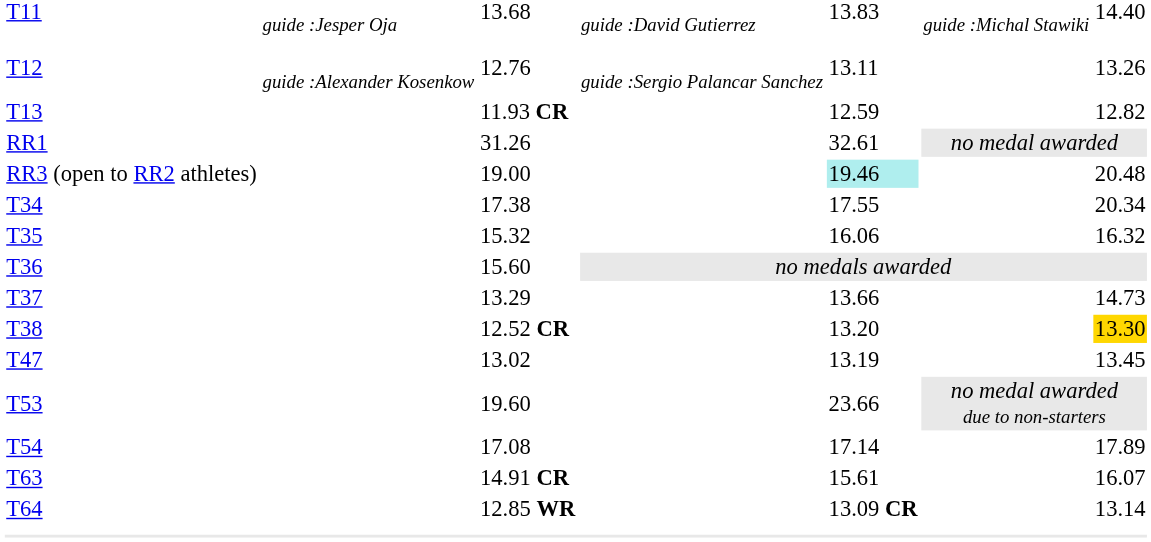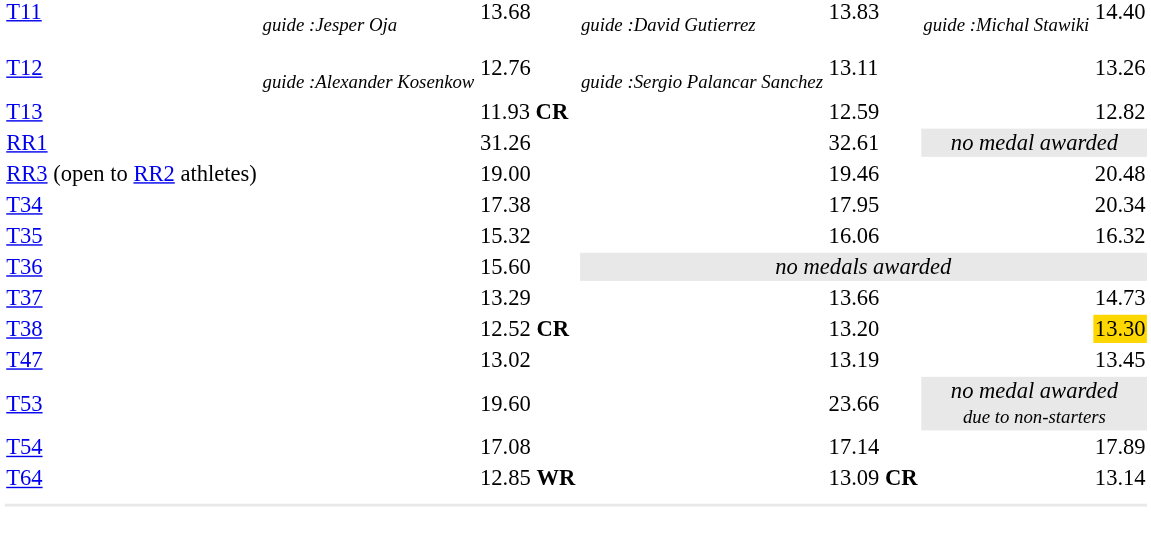 <table>
 <tr>
 <td><a href='#'>T11</a></td>
 <td><br><small><em>guide :Jesper Oja</em></small></td>
 <td>13.68</td>
 <td><br><small><em>guide :David Gutierrez</em></small></td>
 <td>13.83</td>
 <td><br><small><em>guide :Michal Stawiki</em></small></td>
 <td>14.40</td>
 </tr>
 <tr>
 <td><a href='#'>T12</a></td>
 <td><br><small><em>guide :Alexander Kosenkow</em></small></td>
 <td>12.76</td>
 <td><br><small><em>guide :Sergio Palancar Sanchez</em></small></td>
 <td>13.11</td>
 <td></td>
 <td>13.26</td>
 </tr>
 <tr>
 <td><a href='#'>T13</a></td>
 <td></td>
 <td>11.93 <strong>CR</strong></td>
 <td></td>
 <td>12.59</td>
 <td></td>
 <td>12.82</td>
 </tr>
 <tr>
 <td><a href='#'>RR1</a></td>
 <td></td>
 <td>31.26</td>
 <td></td>
 <td>32.61</td>
 <td colspan=2 bgcolor=#e8e8e8 align="center"><em>no medal awarded</em></td>
 </tr>
 <tr>
 <td><a href='#'>RR3</a> (open to <a href='#'>RR2</a> athletes)</td>
 <td></td>
 <td>19.00</td>
 <td></td>
-<td style="background: paleturquoise;">19.46</td>
+<td>19.46</td>
 <td></td>
 <td>20.48</td>
 </tr>
 <tr>
 <td><a href='#'>T34</a></td>
 <td></td>
 <td>17.38</td>
 <td></td>
-<td>17.55</td>
+<td>17.95</td>
 <td></td>
 <td>20.34</td>
 </tr>
 <tr>
 <td><a href='#'>T35</a></td>
 <td></td>
 <td>15.32</td>
 <td></td>
 <td>16.06</td>
 <td></td>
 <td>16.32</td>
 </tr>
 <tr>
 <td><a href='#'>T36</a></td>
 <td></td>
 <td>15.60</td>
 <td colspan=4 align=center bgcolor=#e8e8e8><em>no medals awarded</em></td>
 </tr>
 <tr>
 <td><a href='#'>T37</a></td>
 <td></td>
 <td>13.29</td>
 <td></td>
 <td>13.66</td>
 <td></td>
 <td>14.73</td>
 </tr>
 <tr>
 <td><a href='#'>T38</a></td>
 <td></td>
 <td>12.52 <strong>CR</strong></td>
 <td></td>
 <td>13.20</td>
 <td></td>
 <td style="background: gold;">13.30</td>
 </tr>
 <tr>
 <td><a href='#'>T47</a></td>
 <td></td>
 <td>13.02</td>
 <td></td>
 <td>13.19</td>
 <td></td>
 <td>13.45</td>
 </tr>
 <tr>
 <td><a href='#'>T53</a></td>
 <td></td>
 <td>19.60</td>
 <td></td>
 <td>23.66</td>
 <td colspan=2 bgcolor=#e8e8e8 align=center><em>no medal awarded<br><small>due to non-starters</small></em></td>
 </tr>
 <tr>
 <td><a href='#'>T54</a></td>
 <td></td>
 <td>17.08</td>
 <td></td>
 <td>17.14</td>
 <td></td>
 <td>17.89</td>
 </tr>
 <tr>
-<td><a href='#'>T63</a></td>
-<td></td>
-<td>14.91 <strong>CR</strong></td>
-<td></td>
-<td>15.61</td>
-<td></td>
-<td>16.07</td>
-</tr>
-<tr>
 <td><a href='#'>T64</a></td>
 <td></td>
 <td>12.85 <strong>WR</strong></td>
 <td></td>
 <td>13.09 <strong>CR</strong></td>
 <td></td>
 <td>13.14</td>
 </tr>
 <tr>
 <td colspan=7></td>
 </tr>
 <tr>
 </tr>
 <tr bgcolor= e8e8e8>
 <td colspan=7></td>
 </tr>
 </table>
